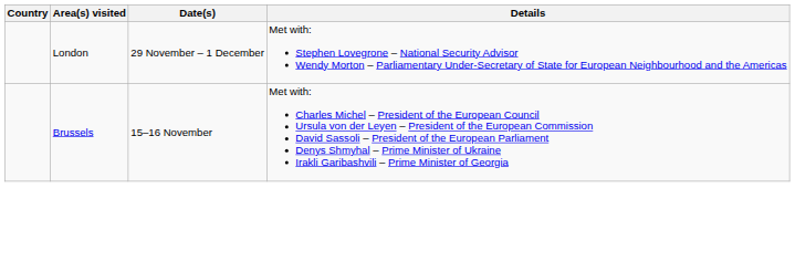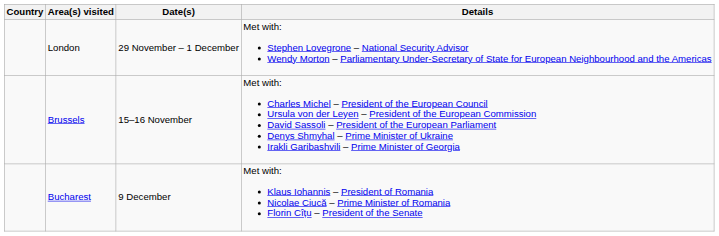 <table class="wikitable">
 <tr>
 <th>Country</th>
 <th>Area(s) visited</th>
 <th>Date(s)</th>
 <th>Details</th>
 </tr>
 <tr>
 <td><strong></strong></td>
 <td>London</td>
 <td>29 November – 1 December</td>
 <td>Met with:<br><ul><li><a href='#'>Stephen Lovegrone</a> – <a href='#'>National Security Advisor</a></li><li><a href='#'>Wendy Morton</a> – <a href='#'>Parliamentary Under-Secretary of State for European Neighbourhood and the Americas</a></li></ul></td>
 </tr>
 <tr>
 <td><strong></strong></td>
 <td><a href='#'>Brussels</a></td>
 <td>15–16 November</td>
 <td>Met with:<br><ul><li><a href='#'>Charles Michel</a> – <a href='#'>President of the European Council</a></li><li><a href='#'>Ursula von der Leyen</a> – <a href='#'>President of the European Commission</a></li><li><a href='#'>David Sassoli</a> – <a href='#'>President of the European Parliament</a></li><li><a href='#'>Denys Shmyhal</a> – <a href='#'>Prime Minister of Ukraine</a></li><li><a href='#'>Irakli Garibashvili</a> – <a href='#'>Prime Minister of Georgia</a></li></ul></td>
 </tr>
+<tr>
+<td><strong></strong></td>
+<td><a href='#'>Bucharest</a></td>
+<td>9 December</td>
+<td>Met with:<br><ul><li><a href='#'>Klaus Iohannis</a> – <a href='#'>President of Romania</a></li><li><a href='#'>Nicolae Ciucă</a> – <a href='#'>Prime Minister of Romania</a></li><li><a href='#'>Florin Cîțu</a> – <a href='#'>President of the Senate</a></li></ul></td>
+</tr>
 </table>
